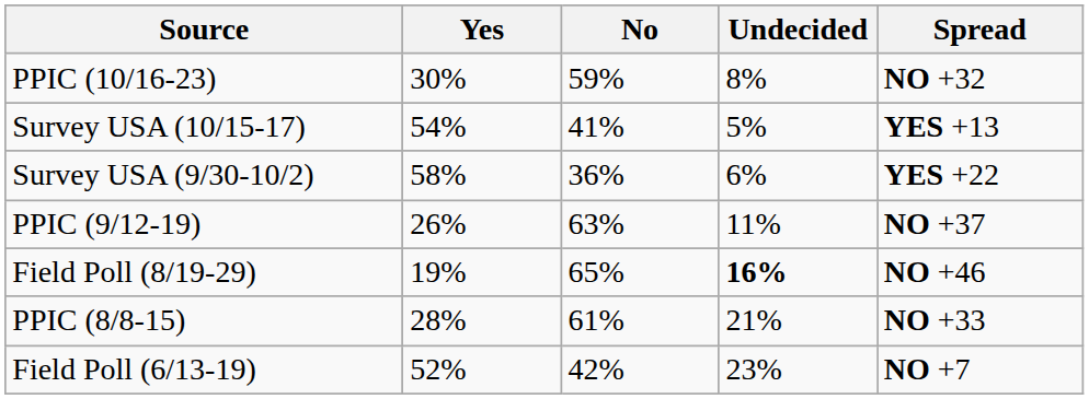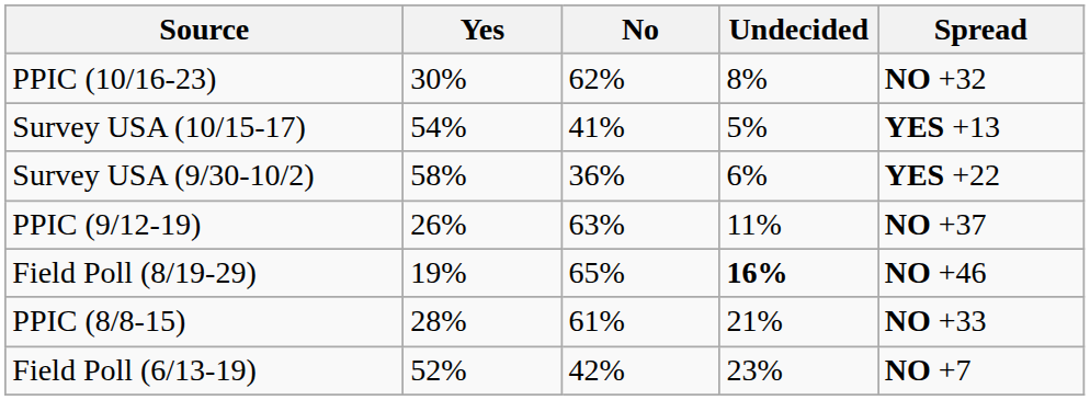 <table class="wikitable">
 <tr>
 <th width="200">Source</th>
 <th width="75">Yes</th>
 <th width="75">No</th>
 <th width="75">Undecided</th>
 <th width="100">Spread</th>
 </tr>
 <tr>
 <td>PPIC (10/16-23)</td>
 <td>30%</td>
-<td>59%</td>
+<td>62%</td>
 <td>8%</td>
 <td><strong>NO</strong> +32</td>
 </tr>
 <tr>
 <td>Survey USA (10/15-17)</td>
 <td>54%</td>
 <td>41%</td>
 <td>5%</td>
 <td><strong>YES </strong>+13</td>
 </tr>
 <tr>
 <td>Survey USA (9/30-10/2)</td>
 <td>58%</td>
 <td>36%</td>
 <td>6%</td>
 <td><strong>YES </strong>+22</td>
 </tr>
 <tr>
 <td>PPIC (9/12-19)</td>
 <td>26%</td>
 <td>63%</td>
 <td>11%</td>
 <td><strong>NO</strong> +37</td>
 </tr>
 <tr>
 <td>Field Poll (8/19-29)</td>
 <td>19%</td>
 <td>65%</td>
 <td><strong>16%</strong></td>
 <td><strong>NO </strong>+46</td>
 </tr>
 <tr>
 <td>PPIC (8/8-15)</td>
 <td>28%</td>
 <td>61%</td>
 <td>21%</td>
 <td><strong>NO </strong>+33</td>
 </tr>
 <tr>
 <td>Field Poll (6/13-19)</td>
 <td>52%</td>
 <td>42%</td>
 <td>23%</td>
 <td><strong>NO </strong>+7</td>
 </tr>
 </table>
